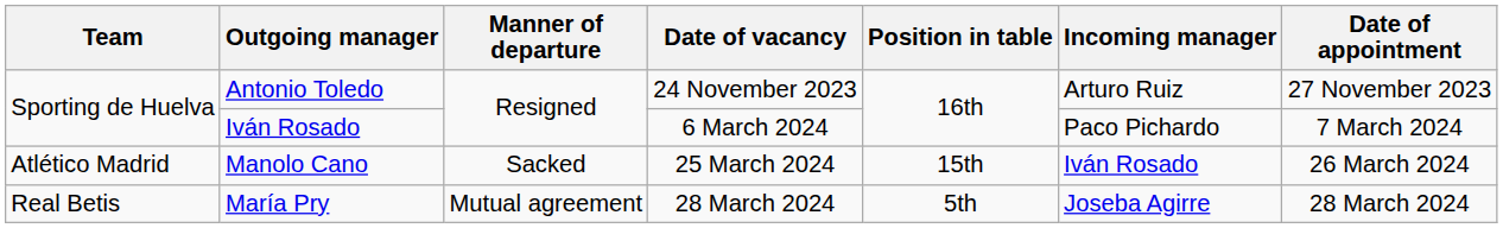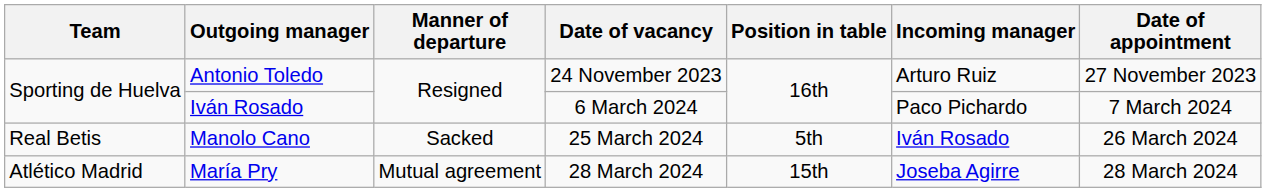 <table class="wikitable sortable">
 <tr>
 <th>Team</th>
 <th>Outgoing manager</th>
 <th>Manner of<br>departure</th>
 <th>Date of vacancy</th>
 <th>Position in table</th>
 <th>Incoming manager</th>
 <th>Date of<br>appointment</th>
 </tr>
 <tr>
 <td rowspan=2>Sporting de Huelva</td>
 <td> <a href='#'>Antonio Toledo</a></td>
 <td align="center"; rowspan=2>Resigned</td>
 <td align="center">24 November 2023</td>
 <td align="center" rowspan=2>16th</td>
 <td> Arturo Ruiz</td>
 <td align="center">27 November 2023</td>
 </tr>
 <tr>
 <td> <a href='#'>Iván Rosado</a></td>
 <td align="center">6 March 2024</td>
 <td> Paco Pichardo</td>
 <td align="center">7 March 2024</td>
 </tr>
 <tr>
-<td>Atlético Madrid</td>
+<td>Real Betis</td>
 <td> <a href='#'>Manolo Cano</a></td>
 <td align="center">Sacked</td>
 <td align="center">25 March 2024</td>
-<td align="center">15th</td>
+<td align="center">5th</td>
 <td> <a href='#'>Iván Rosado</a></td>
 <td align="center">26 March 2024</td>
 </tr>
 <tr>
-<td>Real Betis</td>
+<td>Atlético Madrid</td>
 <td> <a href='#'>María Pry</a></td>
 <td align="center">Mutual agreement</td>
 <td align="center">28 March 2024</td>
-<td align="center">5th</td>
+<td align="center">15th</td>
 <td> <a href='#'>Joseba Agirre</a></td>
 <td align="center">28 March 2024</td>
 </tr>
 </table>
